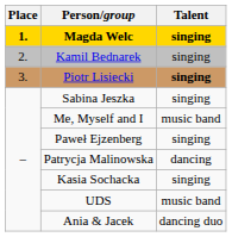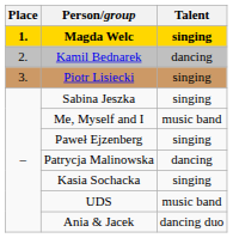 <table class="sortable wikitable" style="text-align: center;">
 <tr>
 <th>Place</th>
 <th>Person/<em>group</em></th>
 <th>Talent</th>
 </tr>
 <tr bgcolor=gold>
 <td><strong>1.</strong></td>
 <td><strong>Magda Welc</strong></td>
 <td><strong>singing</strong></td>
 </tr>
 <tr bgcolor=silver>
 <td>2.</td>
 <td><a href='#'>Kamil Bednarek</a></td>
-<td>singing</td>
+<td>dancing</td>
 </tr>
 <tr bgcolor="#cc9966">
 <td>3.</td>
 <td><a href='#'>Piotr Lisiecki</a></td>
-<td><strong>singing</strong></td>
+<td>singing</td>
 </tr>
 <tr>
 <td rowspan="7">–</td>
 <td>Sabina Jeszka</td>
 <td>singing</td>
 </tr>
 <tr>
 <td>Me, Myself and I</td>
 <td>music band</td>
 </tr>
 <tr>
 <td>Paweł Ejzenberg</td>
 <td>singing</td>
 </tr>
 <tr>
 <td>Patrycja Malinowska</td>
 <td>dancing</td>
 </tr>
 <tr>
 <td>Kasia Sochacka</td>
 <td>singing</td>
 </tr>
 <tr>
 <td>UDS</td>
 <td>music band</td>
 </tr>
 <tr>
 <td>Ania & Jacek</td>
 <td>dancing duo</td>
 </tr>
 </table>
